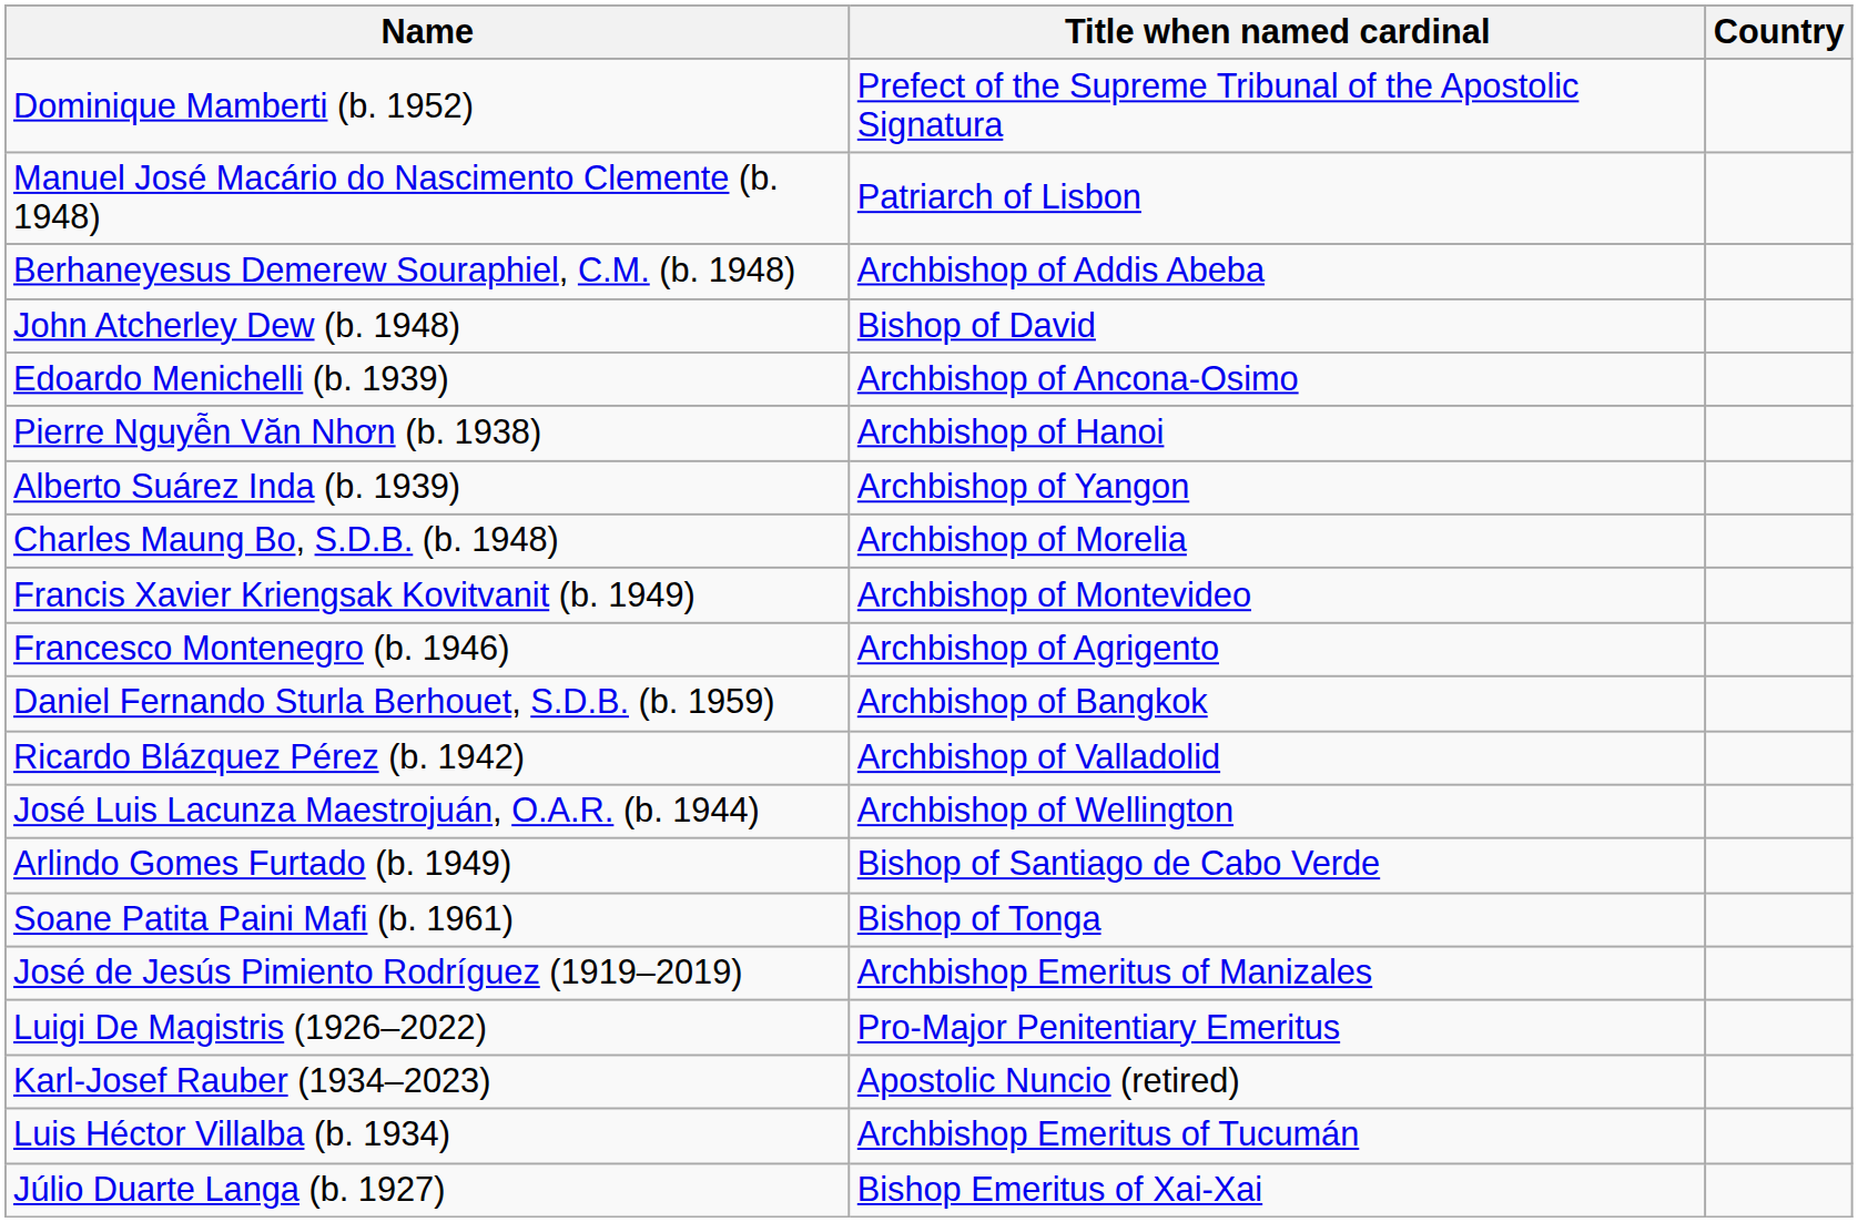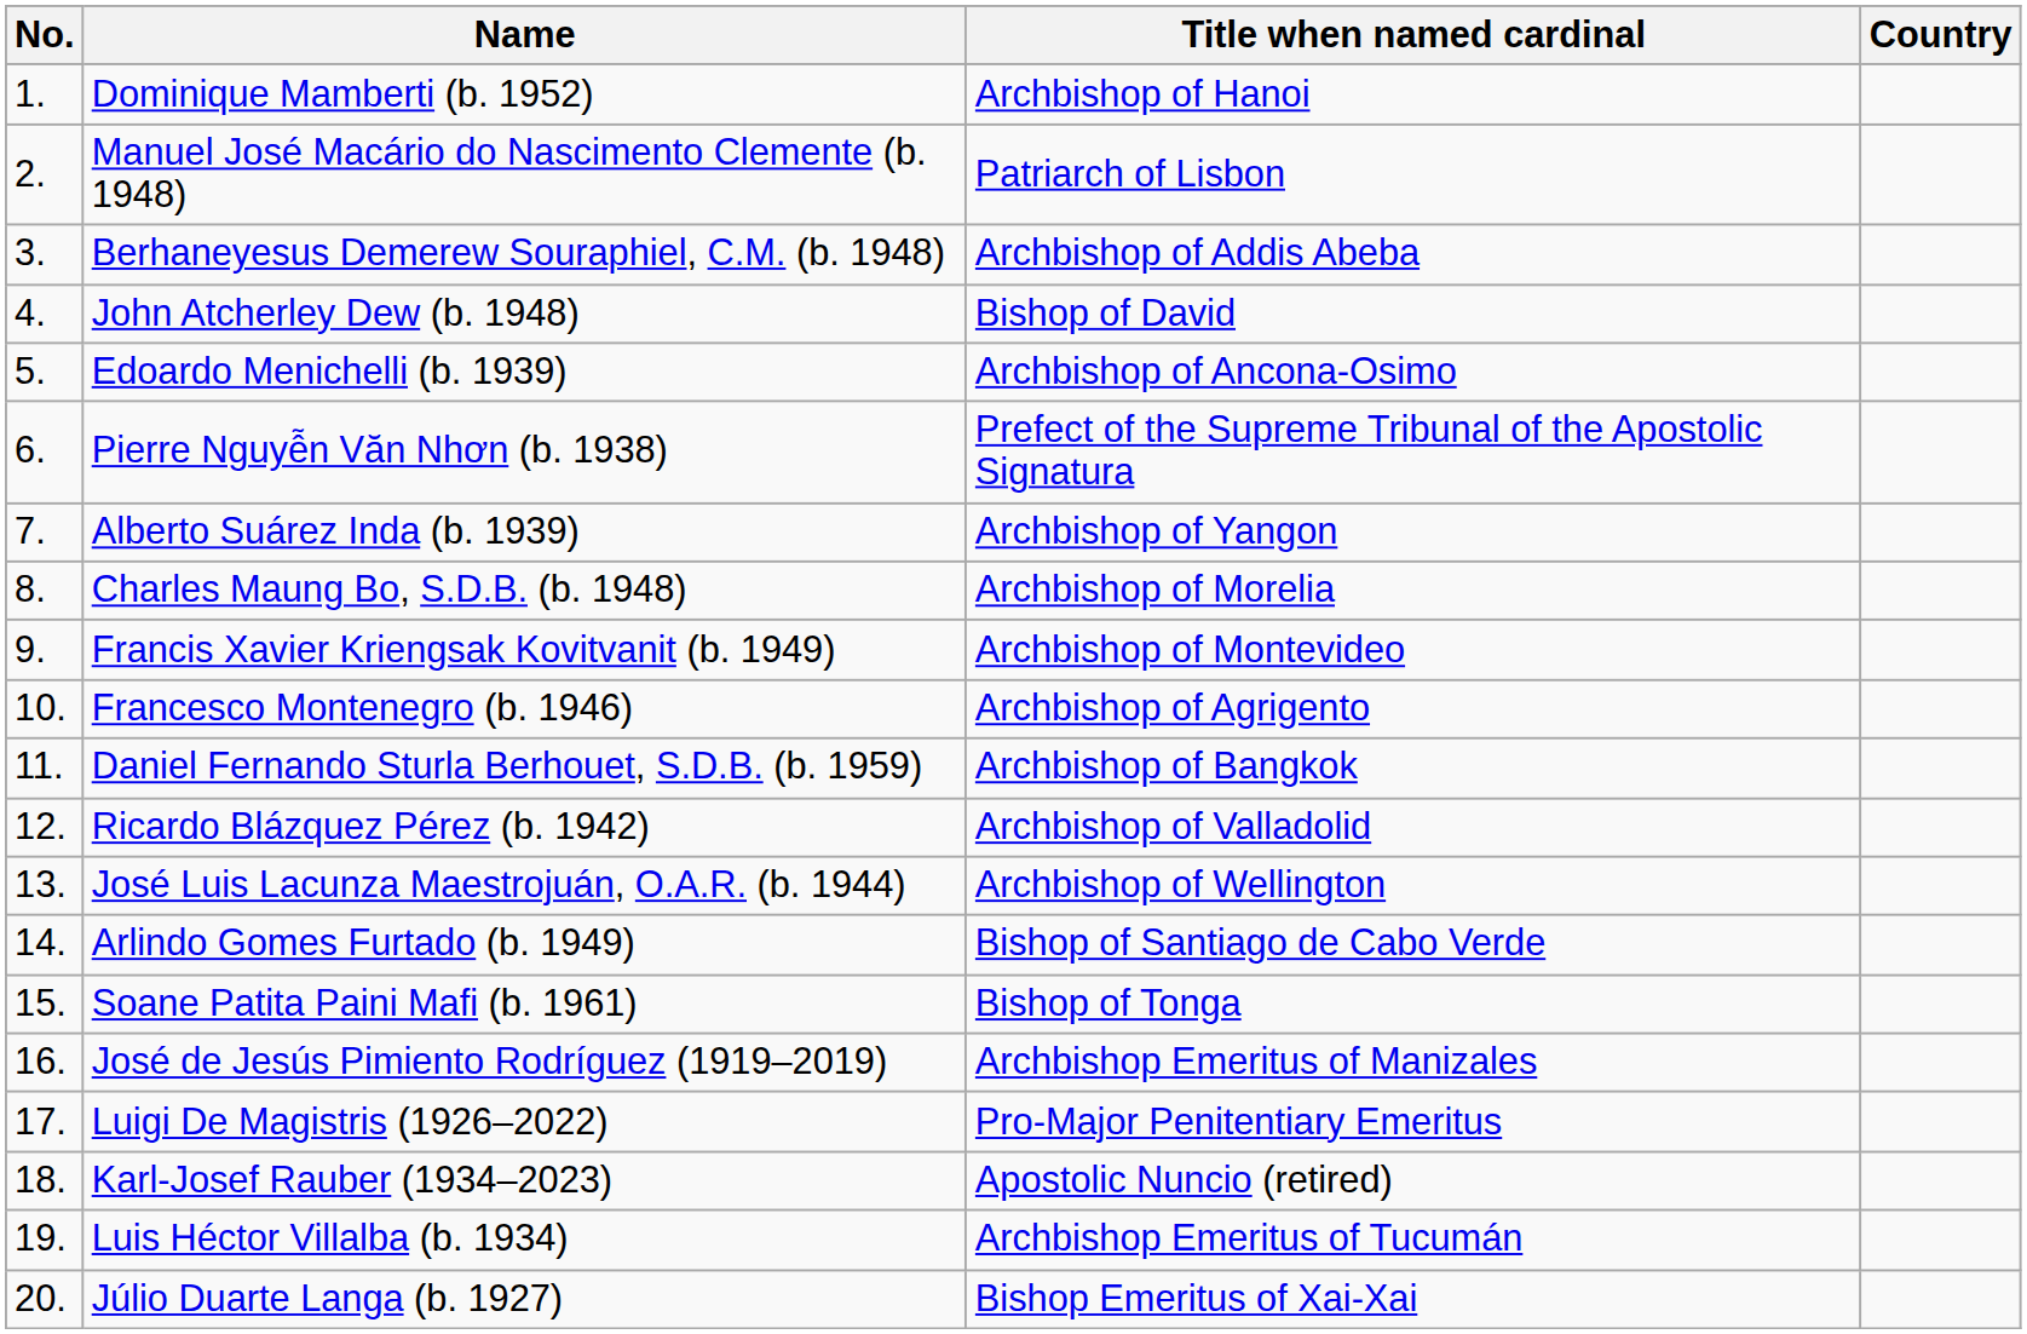 <table class="wikitable sortable" border="1">
 <tr>
+<th>No.</th>
 <th>Name</th>
 <th>Title when named cardinal</th>
 <th>Country</th>
 </tr>
 <tr>
+<td>1.</td>
 <td><a href='#'>Dominique Mamberti</a> (b. 1952)</td>
-<td><a href='#'>Prefect of the Supreme Tribunal of the Apostolic Signatura</a></td>
+<td><a href='#'>Archbishop of Hanoi</a></td>
 <td></td>
 </tr>
 <tr>
+<td>2.</td>
 <td><a href='#'>Manuel José Macário do Nascimento Clemente</a> (b. 1948)</td>
 <td><a href='#'>Patriarch of Lisbon</a></td>
 <td></td>
 </tr>
 <tr>
+<td>3.</td>
 <td><a href='#'>Berhaneyesus Demerew Souraphiel</a>, <a href='#'>C.M.</a> (b. 1948)</td>
 <td><a href='#'>Archbishop of Addis Abeba</a></td>
 <td></td>
 </tr>
 <tr>
+<td>4.</td>
 <td><a href='#'>John Atcherley Dew</a> (b. 1948)</td>
 <td><a href='#'>Bishop of David</a></td>
 <td></td>
 </tr>
 <tr>
+<td>5.</td>
 <td><a href='#'>Edoardo Menichelli</a> (b. 1939)</td>
 <td><a href='#'>Archbishop of Ancona-Osimo</a></td>
 <td></td>
 </tr>
 <tr>
+<td>6.</td>
 <td><a href='#'>Pierre Nguyễn Văn Nhơn</a> (b. 1938)</td>
-<td><a href='#'>Archbishop of Hanoi</a></td>
+<td><a href='#'>Prefect of the Supreme Tribunal of the Apostolic Signatura</a></td>
 <td></td>
 </tr>
 <tr>
+<td>7.</td>
 <td><a href='#'>Alberto Suárez Inda</a> (b. 1939)</td>
 <td><a href='#'>Archbishop of Yangon</a></td>
 <td></td>
 </tr>
 <tr>
+<td>8.</td>
 <td><a href='#'>Charles Maung Bo</a>, <a href='#'>S.D.B.</a> (b. 1948)</td>
 <td><a href='#'>Archbishop of Morelia</a></td>
 <td></td>
 </tr>
 <tr>
+<td>9.</td>
 <td><a href='#'>Francis Xavier Kriengsak Kovitvanit</a> (b. 1949)</td>
 <td><a href='#'>Archbishop of Montevideo</a></td>
 <td></td>
 </tr>
 <tr>
+<td>10.</td>
 <td><a href='#'>Francesco Montenegro</a> (b. 1946)</td>
 <td><a href='#'>Archbishop of Agrigento</a></td>
 <td></td>
 </tr>
 <tr>
+<td>11.</td>
 <td><a href='#'>Daniel Fernando Sturla Berhouet</a>, <a href='#'>S.D.B.</a> (b. 1959)</td>
 <td><a href='#'>Archbishop of Bangkok</a></td>
 <td></td>
 </tr>
 <tr>
+<td>12.</td>
 <td><a href='#'>Ricardo Blázquez Pérez</a> (b. 1942)</td>
 <td><a href='#'>Archbishop of Valladolid</a></td>
 <td></td>
 </tr>
 <tr>
+<td>13.</td>
 <td><a href='#'>José Luis Lacunza Maestrojuán</a>, <a href='#'>O.A.R.</a> (b. 1944)</td>
 <td><a href='#'>Archbishop of Wellington</a></td>
 <td></td>
 </tr>
 <tr>
+<td>14.</td>
 <td><a href='#'>Arlindo Gomes Furtado</a> (b. 1949)</td>
 <td><a href='#'>Bishop of Santiago de Cabo Verde</a></td>
 <td></td>
 </tr>
 <tr>
+<td>15.</td>
 <td><a href='#'>Soane Patita Paini Mafi</a> (b. 1961)</td>
 <td><a href='#'>Bishop of Tonga</a></td>
 <td></td>
 </tr>
 <tr>
+<td>16.</td>
 <td><a href='#'>José de Jesús Pimiento Rodríguez</a> (1919–2019)</td>
 <td><a href='#'>Archbishop Emeritus of Manizales</a></td>
 <td></td>
 </tr>
 <tr>
+<td>17.</td>
 <td><a href='#'>Luigi De Magistris</a> (1926–2022)</td>
 <td><a href='#'>Pro-Major Penitentiary Emeritus</a></td>
 <td></td>
 </tr>
 <tr>
+<td>18.</td>
 <td><a href='#'>Karl-Josef Rauber</a> (1934–2023)</td>
 <td><a href='#'>Apostolic Nuncio</a> (retired)</td>
 <td></td>
 </tr>
 <tr>
+<td>19.</td>
 <td><a href='#'>Luis Héctor Villalba</a> (b. 1934)</td>
 <td><a href='#'>Archbishop Emeritus of Tucumán</a></td>
 <td></td>
 </tr>
 <tr>
+<td>20.</td>
 <td><a href='#'>Júlio Duarte Langa</a> (b. 1927)</td>
 <td><a href='#'>Bishop Emeritus of Xai-Xai</a></td>
 <td></td>
 </tr>
 </table>
